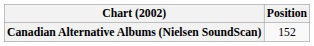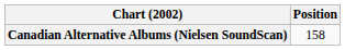 <table class="wikitable plainrowheaders">
 <tr>
 <th scope="col">Chart (2002)</th>
 <th scope="col">Position</th>
 </tr>
 <tr>
 <th scope="row">Canadian Alternative Albums (Nielsen SoundScan)</th>
-<td align=center>152</td>
+<td align=center>158</td>
 </tr>
 </table>
